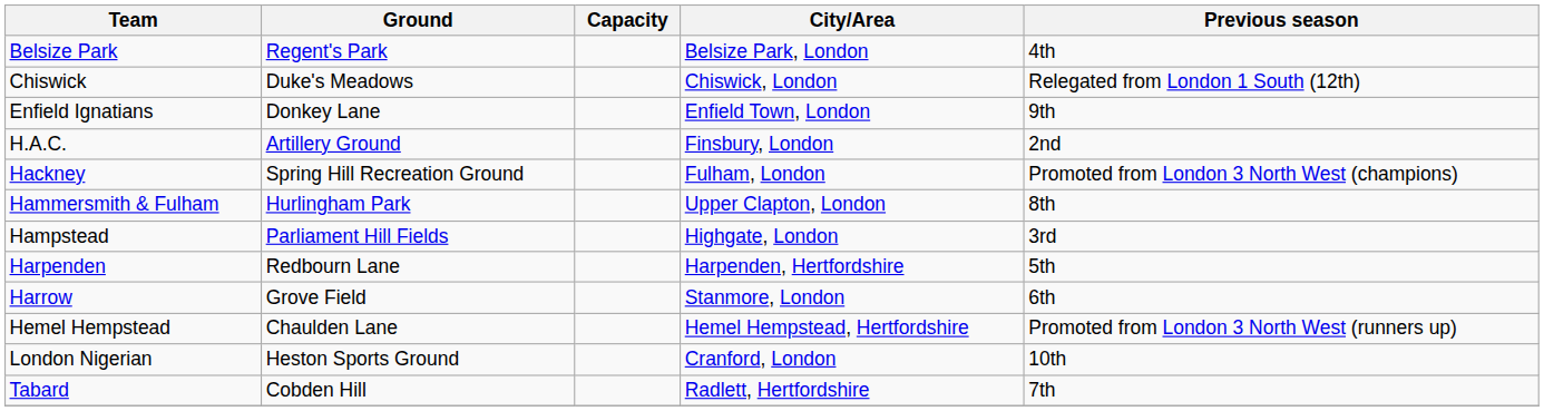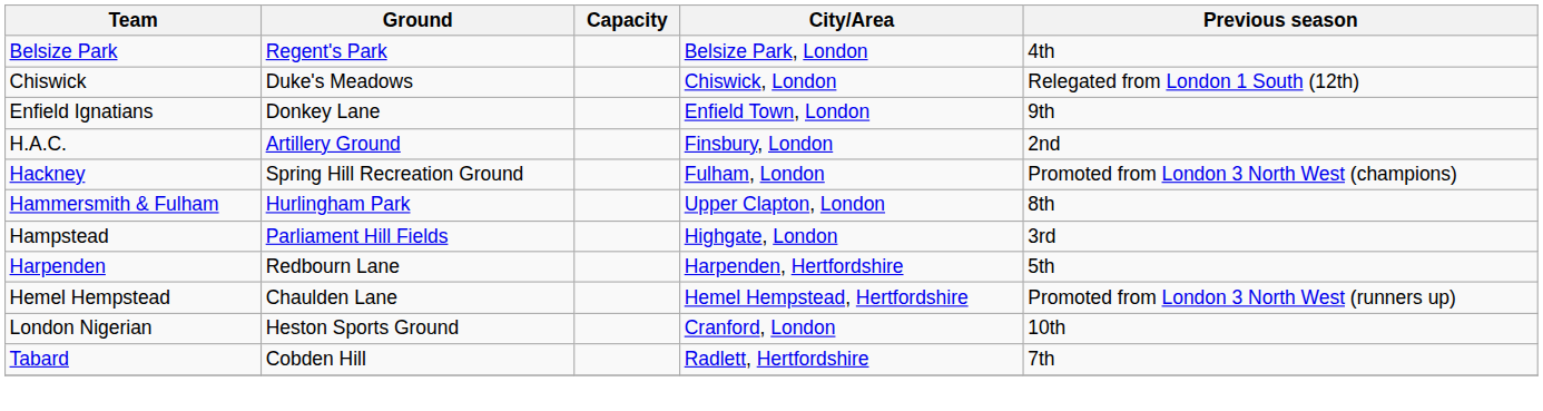 <table class="wikitable sortable" width=100%>
 <tr>
 <th>Team</th>
 <th>Ground</th>
 <th>Capacity</th>
 <th>City/Area</th>
 <th>Previous season</th>
 </tr>
 <tr>
 <td><a href='#'>Belsize Park</a></td>
 <td><a href='#'>Regent's Park</a></td>
 <td></td>
 <td><a href='#'>Belsize Park</a>, <a href='#'>London</a></td>
 <td>4th</td>
 </tr>
 <tr>
 <td>Chiswick</td>
 <td>Duke's Meadows</td>
 <td></td>
 <td><a href='#'>Chiswick</a>, <a href='#'>London</a></td>
 <td>Relegated from <a href='#'>London 1 South</a> (12th)</td>
 </tr>
 <tr>
 <td>Enfield Ignatians</td>
 <td>Donkey Lane</td>
 <td></td>
 <td><a href='#'>Enfield Town</a>, <a href='#'>London</a></td>
 <td>9th</td>
 </tr>
 <tr>
 <td>H.A.C.</td>
 <td><a href='#'>Artillery Ground</a></td>
 <td></td>
 <td><a href='#'>Finsbury</a>, <a href='#'>London</a></td>
 <td>2nd</td>
 </tr>
 <tr>
 <td><a href='#'>Hackney</a></td>
 <td>Spring Hill Recreation Ground</td>
 <td></td>
 <td><a href='#'>Fulham</a>, <a href='#'>London</a></td>
 <td>Promoted from <a href='#'>London 3 North West</a> (champions)</td>
 </tr>
 <tr>
 <td><a href='#'>Hammersmith & Fulham</a></td>
 <td><a href='#'>Hurlingham Park</a></td>
 <td></td>
 <td><a href='#'>Upper Clapton</a>, <a href='#'>London</a></td>
 <td>8th</td>
 </tr>
 <tr>
 <td>Hampstead</td>
 <td><a href='#'>Parliament Hill Fields</a></td>
 <td></td>
 <td><a href='#'>Highgate</a>, <a href='#'>London</a></td>
 <td>3rd</td>
 </tr>
 <tr>
 <td><a href='#'>Harpenden</a></td>
 <td>Redbourn Lane</td>
 <td></td>
 <td><a href='#'>Harpenden</a>, <a href='#'>Hertfordshire</a></td>
 <td>5th</td>
 </tr>
 <tr>
-<td><a href='#'>Harrow</a></td>
-<td>Grove Field</td>
-<td></td>
-<td><a href='#'>Stanmore</a>, <a href='#'>London</a></td>
-<td>6th</td>
-</tr>
-<tr>
 <td>Hemel Hempstead</td>
 <td>Chaulden Lane</td>
 <td></td>
 <td><a href='#'>Hemel Hempstead</a>, <a href='#'>Hertfordshire</a></td>
 <td>Promoted from <a href='#'>London 3 North West</a> (runners up)</td>
 </tr>
 <tr>
 <td>London Nigerian</td>
 <td>Heston Sports Ground</td>
 <td></td>
 <td><a href='#'>Cranford</a>, <a href='#'>London</a></td>
 <td>10th</td>
 </tr>
 <tr>
 <td><a href='#'>Tabard</a></td>
 <td>Cobden Hill</td>
 <td></td>
 <td><a href='#'>Radlett</a>, <a href='#'>Hertfordshire</a></td>
 <td>7th</td>
 </tr>
 <tr>
 </tr>
 </table>
